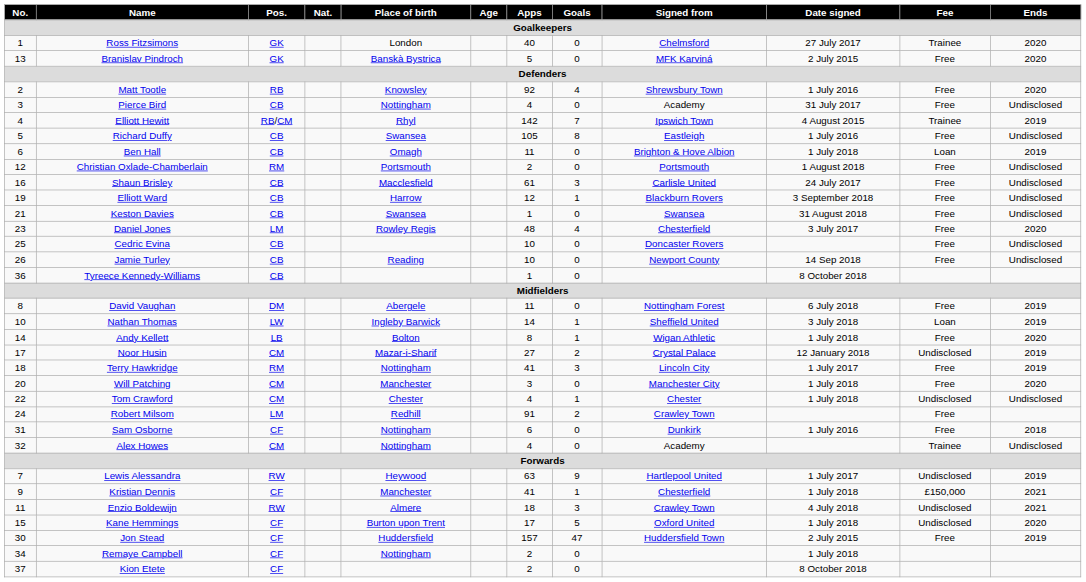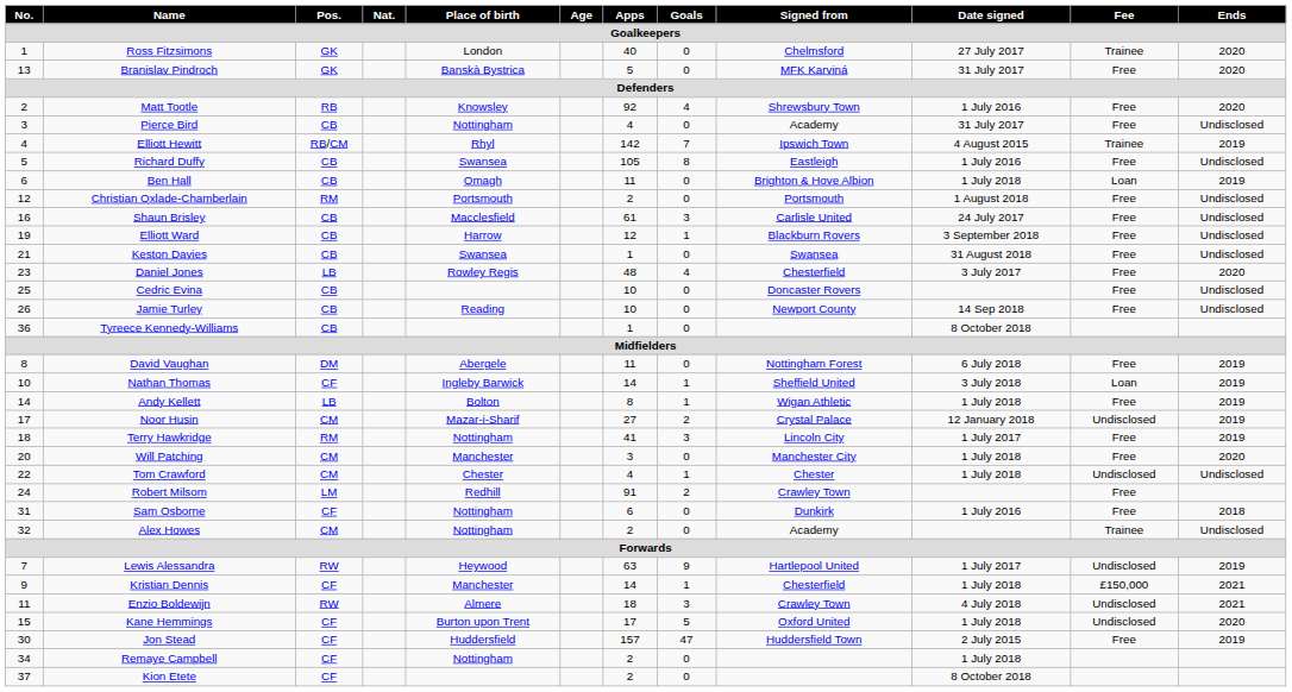 <table class="wikitable" style="text-align:center; font-size:90%; width:100%;">
 <tr>
 <th style="background:black; color:white; text-align:center;">No.</th>
 <th style="background:black; color:white; text-align:center;">Name</th>
 <th style="background:black; color:white; text-align:center;">Pos.</th>
 <th style="background:black; color:white; text-align:center;">Nat.</th>
 <th style="background:black; color:white; text-align:center;">Place of birth</th>
 <th style="background:black; color:white; text-align:center;">Age</th>
 <th style="background:black; color:white; text-align:center;">Apps</th>
 <th style="background:black; color:white; text-align:center;">Goals</th>
 <th style="background:black; color:white; text-align:center;">Signed from</th>
 <th style="background:black; color:white; text-align:center;">Date signed</th>
 <th style="background:black; color:white; text-align:center;">Fee</th>
 <th style="background:black; color:white; text-align:center;">Ends</th>
 </tr>
 <tr>
 <th colspan="14" style="background:#dcdcdc; text-align:center;">Goalkeepers</th>
 </tr>
 <tr>
 <td>1</td>
 <td><a href='#'>Ross Fitzsimons</a></td>
 <td><a href='#'>GK</a></td>
 <td></td>
 <td>London</td>
 <td></td>
 <td>40</td>
 <td>0</td>
 <td><a href='#'>Chelmsford</a></td>
 <td>27 July 2017</td>
 <td>Trainee</td>
 <td>2020</td>
 </tr>
 <tr>
 <td>13</td>
 <td><a href='#'>Branislav Pindroch</a></td>
 <td><a href='#'>GK</a></td>
 <td></td>
 <td><a href='#'>Banskà Bystrica</a></td>
 <td></td>
 <td>5</td>
 <td>0</td>
 <td><a href='#'>MFK Karviná</a></td>
-<td>2 July 2015</td>
+<td>31 July 2017</td>
 <td>Free</td>
 <td>2020</td>
 </tr>
 <tr>
 <th colspan="14" style="background:#dcdcdc; text-align:center;">Defenders</th>
 </tr>
 <tr>
 <td>2</td>
 <td><a href='#'>Matt Tootle</a></td>
 <td><a href='#'>RB</a></td>
 <td></td>
 <td><a href='#'>Knowsley</a></td>
 <td></td>
 <td>92</td>
 <td>4</td>
 <td><a href='#'>Shrewsbury Town</a></td>
 <td>1 July 2016</td>
 <td>Free</td>
 <td>2020</td>
 </tr>
 <tr>
 <td>3</td>
 <td><a href='#'>Pierce Bird</a></td>
 <td><a href='#'>CB</a></td>
 <td></td>
 <td><a href='#'>Nottingham</a></td>
 <td></td>
 <td>4</td>
 <td>0</td>
 <td>Academy</td>
 <td>31 July 2017</td>
 <td>Free</td>
 <td>Undisclosed</td>
 </tr>
 <tr>
 <td>4</td>
 <td><a href='#'>Elliott Hewitt</a></td>
 <td><a href='#'>RB</a>/<a href='#'>CM</a></td>
 <td></td>
 <td><a href='#'>Rhyl</a></td>
 <td></td>
 <td>142</td>
 <td>7</td>
 <td><a href='#'>Ipswich Town</a></td>
 <td>4 August 2015</td>
 <td>Trainee</td>
 <td>2019</td>
 </tr>
 <tr>
 <td>5</td>
 <td><a href='#'>Richard Duffy</a></td>
 <td><a href='#'>CB</a></td>
 <td></td>
 <td><a href='#'>Swansea</a></td>
 <td></td>
 <td>105</td>
 <td>8</td>
 <td><a href='#'>Eastleigh</a></td>
 <td>1 July 2016</td>
 <td>Free</td>
 <td>Undisclosed</td>
 </tr>
 <tr>
 <td>6</td>
 <td><a href='#'>Ben Hall</a></td>
 <td><a href='#'>CB</a></td>
 <td></td>
 <td><a href='#'>Omagh</a></td>
 <td></td>
 <td>11</td>
 <td>0</td>
 <td><a href='#'>Brighton & Hove Albion</a></td>
 <td>1 July 2018</td>
 <td>Loan</td>
 <td>2019</td>
 </tr>
 <tr>
 <td>12</td>
 <td><a href='#'>Christian Oxlade-Chamberlain</a></td>
 <td><a href='#'>RM</a></td>
 <td></td>
 <td><a href='#'>Portsmouth</a></td>
 <td></td>
 <td>2</td>
 <td>0</td>
 <td><a href='#'>Portsmouth</a></td>
 <td>1 August 2018</td>
 <td>Free</td>
 <td>Undisclosed</td>
 </tr>
 <tr>
 <td>16</td>
 <td><a href='#'>Shaun Brisley</a></td>
 <td><a href='#'>CB</a></td>
 <td></td>
 <td><a href='#'>Macclesfield</a></td>
 <td></td>
 <td>61</td>
 <td>3</td>
 <td><a href='#'>Carlisle United</a></td>
 <td>24 July 2017</td>
 <td>Free</td>
 <td>Undisclosed</td>
 </tr>
 <tr>
 <td>19</td>
 <td><a href='#'>Elliott Ward</a></td>
 <td><a href='#'>CB</a></td>
 <td></td>
 <td><a href='#'>Harrow</a></td>
 <td></td>
 <td>12</td>
 <td>1</td>
 <td><a href='#'>Blackburn Rovers</a></td>
 <td>3 September 2018</td>
 <td>Free</td>
 <td>Undisclosed</td>
 </tr>
 <tr>
 <td>21</td>
 <td><a href='#'>Keston Davies</a></td>
 <td><a href='#'>CB</a></td>
 <td></td>
 <td><a href='#'>Swansea</a></td>
 <td></td>
 <td>1</td>
 <td>0</td>
 <td><a href='#'>Swansea</a></td>
 <td>31 August 2018</td>
 <td>Free</td>
 <td>Undisclosed</td>
 </tr>
 <tr>
 <td>23</td>
 <td><a href='#'>Daniel Jones</a></td>
-<td><a href='#'>LM</a></td>
+<td><a href='#'>LB</a></td>
 <td></td>
 <td><a href='#'>Rowley Regis</a></td>
 <td></td>
 <td>48</td>
 <td>4</td>
 <td><a href='#'>Chesterfield</a></td>
 <td>3 July 2017</td>
 <td>Free</td>
 <td>2020</td>
 </tr>
 <tr>
 <td>25</td>
 <td><a href='#'>Cedric Evina</a></td>
 <td><a href='#'>CB</a></td>
 <td></td>
 <td></td>
 <td></td>
 <td>10</td>
 <td>0</td>
 <td><a href='#'>Doncaster Rovers</a></td>
 <td></td>
 <td>Free</td>
 <td>Undisclosed</td>
 </tr>
 <tr>
 <td>26</td>
 <td><a href='#'>Jamie Turley</a></td>
 <td><a href='#'>CB</a></td>
 <td></td>
 <td><a href='#'>Reading</a></td>
 <td></td>
 <td>10</td>
 <td>0</td>
 <td><a href='#'>Newport County</a></td>
 <td>14 Sep 2018</td>
 <td>Free</td>
 <td>Undisclosed</td>
 </tr>
 <tr>
 <td>36</td>
 <td><a href='#'>Tyreece Kennedy-Williams</a></td>
 <td><a href='#'>CB</a></td>
 <td></td>
 <td></td>
 <td></td>
 <td>1</td>
 <td>0</td>
 <td></td>
 <td>8 October 2018</td>
 <td></td>
 <td></td>
 </tr>
 <tr>
 <th colspan="14" style="background:#dcdcdc; text-align:center;">Midfielders</th>
 </tr>
 <tr>
 <td>8</td>
 <td><a href='#'>David Vaughan</a></td>
 <td><a href='#'>DM</a></td>
 <td></td>
 <td><a href='#'>Abergele</a></td>
 <td></td>
 <td>11</td>
 <td>0</td>
 <td><a href='#'>Nottingham Forest</a></td>
 <td>6 July 2018</td>
 <td>Free</td>
 <td>2019</td>
 </tr>
 <tr>
 <td>10</td>
 <td><a href='#'>Nathan Thomas</a></td>
-<td><a href='#'>LW</a></td>
+<td><a href='#'>CF</a></td>
 <td></td>
 <td><a href='#'>Ingleby Barwick</a></td>
 <td></td>
 <td>14</td>
 <td>1</td>
 <td><a href='#'>Sheffield United</a></td>
 <td>3 July 2018</td>
 <td>Loan</td>
 <td>2019</td>
 </tr>
 <tr>
 <td>14</td>
 <td><a href='#'>Andy Kellett</a></td>
 <td><a href='#'>LB</a></td>
 <td></td>
 <td><a href='#'>Bolton</a></td>
 <td></td>
 <td>8</td>
 <td>1</td>
 <td><a href='#'>Wigan Athletic</a></td>
 <td>1 July 2018</td>
 <td>Free</td>
-<td>2020</td>
+<td>2019</td>
 </tr>
 <tr>
 <td>17</td>
 <td><a href='#'>Noor Husin</a></td>
 <td><a href='#'>CM</a></td>
 <td></td>
 <td><a href='#'>Mazar-i-Sharif</a></td>
 <td></td>
 <td>27</td>
 <td>2</td>
 <td><a href='#'>Crystal Palace</a></td>
 <td>12 January 2018</td>
 <td>Undisclosed</td>
 <td>2019</td>
 </tr>
 <tr>
 <td>18</td>
 <td><a href='#'>Terry Hawkridge</a></td>
 <td><a href='#'>RM</a></td>
 <td></td>
 <td><a href='#'>Nottingham</a></td>
 <td></td>
 <td>41</td>
 <td>3</td>
 <td><a href='#'>Lincoln City</a></td>
 <td>1 July 2017</td>
 <td>Free</td>
 <td>2019</td>
 </tr>
 <tr>
 <td>20</td>
 <td><a href='#'>Will Patching</a></td>
 <td><a href='#'>CM</a></td>
 <td></td>
 <td><a href='#'>Manchester</a></td>
 <td></td>
 <td>3</td>
 <td>0</td>
 <td><a href='#'>Manchester City</a></td>
 <td>1 July 2018</td>
 <td>Free</td>
 <td>2020</td>
 </tr>
 <tr>
 <td>22</td>
 <td><a href='#'>Tom Crawford</a></td>
 <td><a href='#'>CM</a></td>
 <td></td>
 <td><a href='#'>Chester</a></td>
 <td></td>
 <td>4</td>
 <td>1</td>
 <td><a href='#'>Chester</a></td>
 <td>1 July 2018</td>
 <td>Undisclosed</td>
 <td>Undisclosed</td>
 </tr>
 <tr>
 <td>24</td>
 <td><a href='#'>Robert Milsom</a></td>
 <td><a href='#'>LM</a></td>
 <td></td>
 <td><a href='#'>Redhill</a></td>
 <td></td>
 <td>91</td>
 <td>2</td>
 <td><a href='#'>Crawley Town</a></td>
 <td></td>
 <td>Free</td>
 <td></td>
 </tr>
 <tr>
 <td>31</td>
 <td><a href='#'>Sam Osborne</a></td>
 <td><a href='#'>CF</a></td>
 <td></td>
 <td><a href='#'>Nottingham</a></td>
 <td></td>
 <td>6</td>
 <td>0</td>
 <td><a href='#'>Dunkirk</a></td>
 <td>1 July 2016</td>
 <td>Free</td>
 <td>2018</td>
 </tr>
 <tr>
 <td>32</td>
 <td><a href='#'>Alex Howes</a></td>
 <td><a href='#'>CM</a></td>
 <td></td>
 <td><a href='#'>Nottingham</a></td>
 <td></td>
-<td>4</td>
+<td>2</td>
 <td>0</td>
 <td>Academy</td>
 <td></td>
 <td>Trainee</td>
 <td>Undisclosed</td>
 </tr>
 <tr>
 <th colspan="14" style="background:#dcdcdc; text-align:center;">Forwards</th>
 </tr>
 <tr>
 <td>7</td>
 <td><a href='#'>Lewis Alessandra</a></td>
 <td><a href='#'>RW</a></td>
 <td></td>
 <td><a href='#'>Heywood</a></td>
 <td></td>
 <td>63</td>
 <td>9</td>
 <td><a href='#'>Hartlepool United</a></td>
 <td>1 July 2017</td>
 <td>Undisclosed</td>
 <td>2019</td>
 </tr>
 <tr>
 <td>9</td>
 <td><a href='#'>Kristian Dennis</a></td>
 <td><a href='#'>CF</a></td>
 <td></td>
 <td><a href='#'>Manchester</a></td>
 <td></td>
-<td>41</td>
+<td>14</td>
 <td>1</td>
 <td><a href='#'>Chesterfield</a></td>
 <td>1 July 2018</td>
 <td>£150,000</td>
 <td>2021</td>
 </tr>
 <tr>
 <td>11</td>
 <td><a href='#'>Enzio Boldewijn</a></td>
 <td><a href='#'>RW</a></td>
 <td></td>
 <td><a href='#'>Almere</a></td>
 <td></td>
 <td>18</td>
 <td>3</td>
 <td><a href='#'>Crawley Town</a></td>
 <td>4 July 2018</td>
 <td>Undisclosed</td>
 <td>2021</td>
 </tr>
 <tr>
 <td>15</td>
 <td><a href='#'>Kane Hemmings</a></td>
 <td><a href='#'>CF</a></td>
 <td></td>
 <td><a href='#'>Burton upon Trent</a></td>
 <td></td>
 <td>17</td>
 <td>5</td>
 <td><a href='#'>Oxford United</a></td>
 <td>1 July 2018</td>
 <td>Undisclosed</td>
 <td>2020</td>
 </tr>
 <tr>
 <td>30</td>
 <td><a href='#'>Jon Stead</a></td>
 <td><a href='#'>CF</a></td>
 <td></td>
 <td><a href='#'>Huddersfield</a></td>
 <td></td>
 <td>157</td>
 <td>47</td>
 <td><a href='#'>Huddersfield Town</a></td>
 <td>2 July 2015</td>
 <td>Free</td>
 <td>2019</td>
 </tr>
 <tr>
 <td>34</td>
 <td><a href='#'>Remaye Campbell</a></td>
 <td><a href='#'>CF</a></td>
 <td></td>
 <td><a href='#'>Nottingham</a></td>
 <td></td>
 <td>2</td>
 <td>0</td>
 <td></td>
 <td>1 July 2018</td>
 <td></td>
 <td></td>
 </tr>
 <tr>
 <td>37</td>
 <td><a href='#'>Kion Etete</a></td>
 <td><a href='#'>CF</a></td>
 <td></td>
 <td></td>
 <td></td>
 <td>2</td>
 <td>0</td>
 <td></td>
 <td>8 October  2018</td>
 <td></td>
 <td></td>
 </tr>
 </table>
